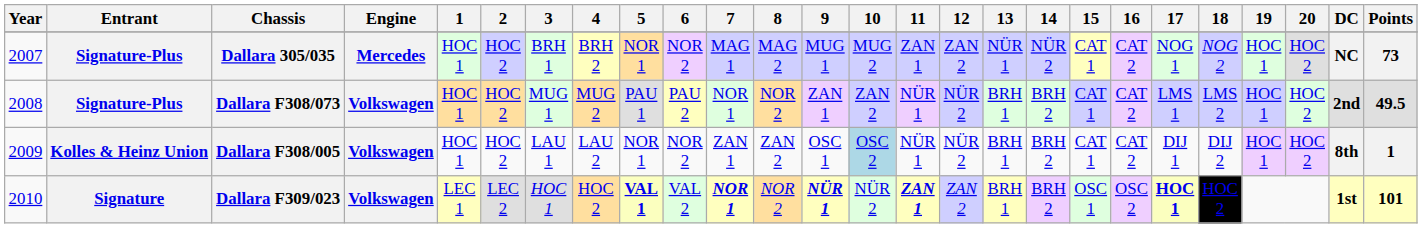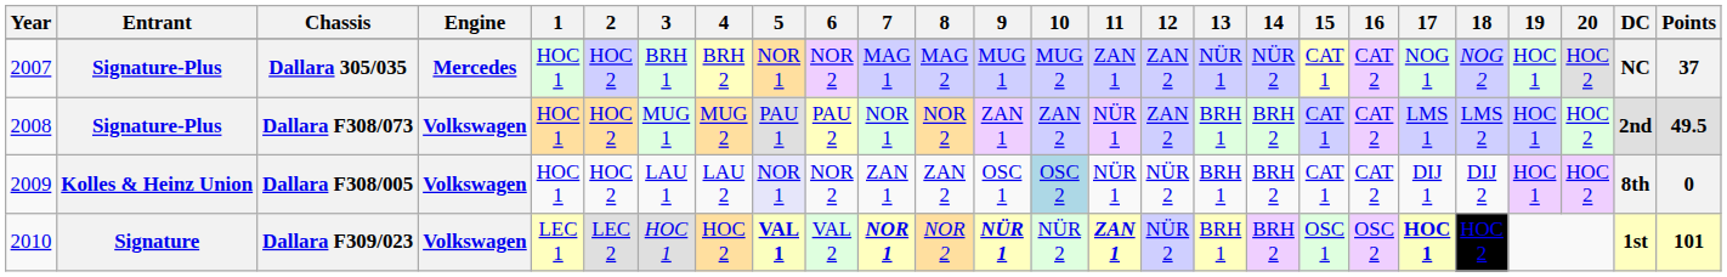 <table class="wikitable" style="text-align:center; font-size:85%">
 <tr>
 <th>Year</th>
 <th>Entrant</th>
 <th>Chassis</th>
 <th>Engine</th>
 <th>1</th>
 <th>2</th>
 <th>3</th>
 <th>4</th>
 <th>5</th>
 <th>6</th>
 <th>7</th>
 <th>8</th>
 <th>9</th>
 <th>10</th>
 <th>11</th>
 <th>12</th>
 <th>13</th>
 <th>14</th>
 <th>15</th>
 <th>16</th>
 <th>17</th>
 <th>18</th>
 <th>19</th>
 <th>20</th>
 <th>DC</th>
 <th>Points</th>
 </tr>
 <tr>
 </tr>
 <tr>
 <td><a href='#'>2007</a></td>
 <th nowrap><a href='#'>Signature-Plus</a></th>
 <th nowrap><a href='#'>Dallara</a> 305/035</th>
 <th nowrap><a href='#'>Mercedes</a></th>
 <td style="background:#DFFFDF;"><a href='#'>HOC<br>1</a><br></td>
 <td style="background:#CFCFFF;"><a href='#'>HOC<br>2</a><br></td>
 <td style="background:#DFFFDF;"><a href='#'>BRH<br>1</a><br></td>
 <td style="background:#FFFFBF;"><a href='#'>BRH<br>2</a><br></td>
 <td style="background:#FFDF9F;"><a href='#'>NOR<br>1</a><br></td>
 <td style="background:#EFCFFF;"><a href='#'>NOR<br>2</a><br></td>
 <td style="background:#CFCFFF;"><a href='#'>MAG<br>1</a><br></td>
 <td style="background:#CFCFFF;"><a href='#'>MAG<br>2</a><br></td>
 <td style="background:#CFCFFF;"><a href='#'>MUG<br>1</a><br></td>
 <td style="background:#CFCFFF;"><a href='#'>MUG<br>2</a><br></td>
 <td style="background:#CFCFFF;"><a href='#'>ZAN<br>1</a><br></td>
 <td style="background:#CFCFFF;"><a href='#'>ZAN<br>2</a><br></td>
 <td style="background:#CFCFFF;"><a href='#'>NÜR<br>1</a><br></td>
 <td style="background:#CFCFFF;"><a href='#'>NÜR<br>2</a><br></td>
 <td style="background:#FFFFBF;"><a href='#'>CAT<br>1</a><br></td>
 <td style="background:#EFCFFF;"><a href='#'>CAT<br>2</a><br></td>
 <td style="background:#DFFFDF;"><a href='#'>NOG<br>1</a><br></td>
 <td style="background:#CFCFFF;"><em><a href='#'>NOG<br>2</a></em><br></td>
 <td style="background:#DFFFDF;"><a href='#'>HOC<br>1</a><br></td>
 <td style="background:#DFDFDF;"><a href='#'>HOC<br>2</a><br></td>
 <th>NC</th>
-<th>73</th>
+<th>37</th>
 </tr>
 <tr>
 <td><a href='#'>2008</a></td>
 <th nowrap><a href='#'>Signature-Plus</a></th>
 <th nowrap><a href='#'>Dallara</a> F308/073</th>
 <th nowrap><a href='#'>Volkswagen</a></th>
 <td style="background:#FFDF9F;"><a href='#'>HOC<br>1</a><br></td>
 <td style="background:#FFDF9F;"><a href='#'>HOC<br>2</a><br></td>
 <td style="background:#DFFFDF;"><a href='#'>MUG<br>1</a><br></td>
 <td style="background:#FFDF9F;"><a href='#'>MUG<br>2</a><br></td>
 <td style="background:#DFDFDF;"><a href='#'>PAU<br>1</a><br></td>
 <td style="background:#FFFFBF;"><a href='#'>PAU<br>2</a><br></td>
 <td style="background:#DFFFDF;"><a href='#'>NOR<br>1</a><br></td>
 <td style="background:#FFDF9F;"><a href='#'>NOR<br>2</a><br></td>
 <td style="background:#EFCFFF;"><a href='#'>ZAN<br>1</a><br></td>
 <td style="background:#CFCFFF;"><a href='#'>ZAN<br>2</a><br></td>
 <td style="background:#EFCFFF;"><a href='#'>NÜR<br>1</a><br></td>
-<td style="background:#CFCFFF;"><a href='#'>NÜR<br>2</a><br></td>
+<td style="background:#CFCFFF;"><a href='#'>ZAN<br>2</a><br></td>
 <td style="background:#DFFFDF;"><a href='#'>BRH<br>1</a><br></td>
 <td style="background:#DFFFDF;"><a href='#'>BRH<br>2</a><br></td>
 <td style="background:#CFCFFF;"><a href='#'>CAT<br>1</a><br></td>
 <td style="background:#EFCFFF;"><a href='#'>CAT<br>2</a><br></td>
 <td style="background:#CFCFFF;"><a href='#'>LMS<br>1</a><br></td>
 <td style="background:#CFCFFF;"><a href='#'>LMS<br>2</a><br></td>
 <td style="background:#CFCFFF;"><a href='#'>HOC<br>1</a><br></td>
 <td style="background:#DFFFDF;"><a href='#'>HOC<br>2</a><br></td>
 <th style="background:#DFDFDF;">2nd</th>
 <th style="background:#DFDFDF;">49.5</th>
 </tr>
 <tr>
 <td><a href='#'>2009</a></td>
 <th nowrap><a href='#'>Kolles & Heinz Union</a></th>
 <th nowrap><a href='#'>Dallara</a> F308/005</th>
 <th nowrap><a href='#'>Volkswagen</a></th>
 <td><a href='#'>HOC<br>1</a></td>
 <td><a href='#'>HOC<br>2</a></td>
 <td><a href='#'>LAU<br>1</a></td>
 <td><a href='#'>LAU<br>2</a></td>
-<td><a href='#'>NOR<br>1</a></td>
+<td style="background: lavender;"><a href='#'>NOR<br>1</a></td>
 <td><a href='#'>NOR<br>2</a></td>
 <td><a href='#'>ZAN<br>1</a></td>
 <td><a href='#'>ZAN<br>2</a></td>
 <td><a href='#'>OSC<br>1</a></td>
 <td style="background: lightblue;"><a href='#'>OSC<br>2</a></td>
 <td><a href='#'>NÜR<br>1</a></td>
 <td><a href='#'>NÜR<br>2</a></td>
 <td><a href='#'>BRH<br>1</a></td>
 <td><a href='#'>BRH<br>2</a></td>
 <td><a href='#'>CAT<br>1</a></td>
 <td><a href='#'>CAT<br>2</a></td>
 <td><a href='#'>DIJ<br>1</a></td>
 <td><a href='#'>DIJ<br>2</a></td>
 <td style="background:#EFCFFF;"><a href='#'>HOC<br>1</a><br></td>
 <td style="background:#EFCFFF;"><a href='#'>HOC<br>2</a><br></td>
 <th>8th</th>
-<th>1</th>
+<th>0</th>
 </tr>
 <tr>
 <td><a href='#'>2010</a></td>
 <th nowrap><a href='#'>Signature</a></th>
 <th nowrap><a href='#'>Dallara</a> F309/023</th>
 <th nowrap><a href='#'>Volkswagen</a></th>
 <td style="background:#FFFFBF;"><a href='#'>LEC<br>1</a><br></td>
 <td style="background:#DFDFDF;"><a href='#'>LEC<br>2</a><br></td>
 <td style="background:#DFDFDF;"><em><a href='#'>HOC<br>1</a></em><br></td>
 <td style="background:#FFDF9F;"><a href='#'>HOC<br>2</a><br></td>
 <td style="background:#FBFFBF;"><strong><a href='#'>VAL<br>1</a></strong><br></td>
 <td style="background:#DFFFDF;"><a href='#'>VAL<br>2</a><br></td>
 <td style="background:#FFFFBF;"><a href='#'><strong><em>NOR<br>1</em></strong></a><br></td>
 <td style="background:#FFDF9F;"><em><a href='#'>NOR<br>2</a></em><br></td>
 <td style="background:#FFFFBF;"><a href='#'><strong><em>NÜR<br>1</em></strong></a><br></td>
 <td style="background:#DFFFDF;"><a href='#'>NÜR<br>2</a><br></td>
 <td style="background:#FFFFBF;"><a href='#'><strong><em>ZAN<br>1</em></strong></a><br></td>
-<td style="background:#CFCFFF;"><em><a href='#'>ZAN<br>2</a></em><br></td>
+<td style="background:#CFCFFF;"><a href='#'>NÜR<br>2</a><br></td>
 <td style="background:#FFFFBF;"><a href='#'>BRH<br>1</a><br></td>
 <td style="background:#EFCFFF;"><a href='#'>BRH<br>2</a><br></td>
 <td style="background:#DFFFDF;"><a href='#'>OSC<br>1</a><br></td>
 <td style="background:#EFCFFF;"><a href='#'>OSC<br>2</a><br></td>
 <td style="background:#FBFFBF;"><strong><a href='#'>HOC<br>1</a></strong><br></td>
 <td style="background:#000000; color:#ffffff"><a href='#'><span>HOC<br>2</span></a><br></td>
 <td colspan=2></td>
 <th style="background:#FFFFBF;">1st</th>
 <th style="background:#FFFFBF;">101</th>
 </tr>
 </table>
